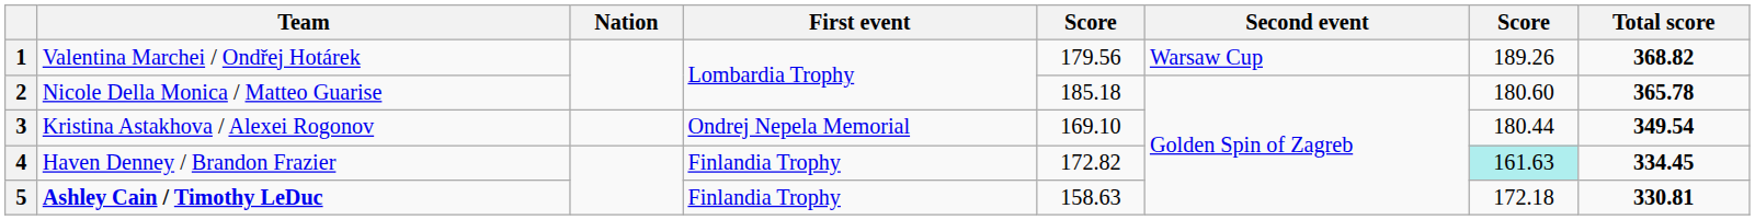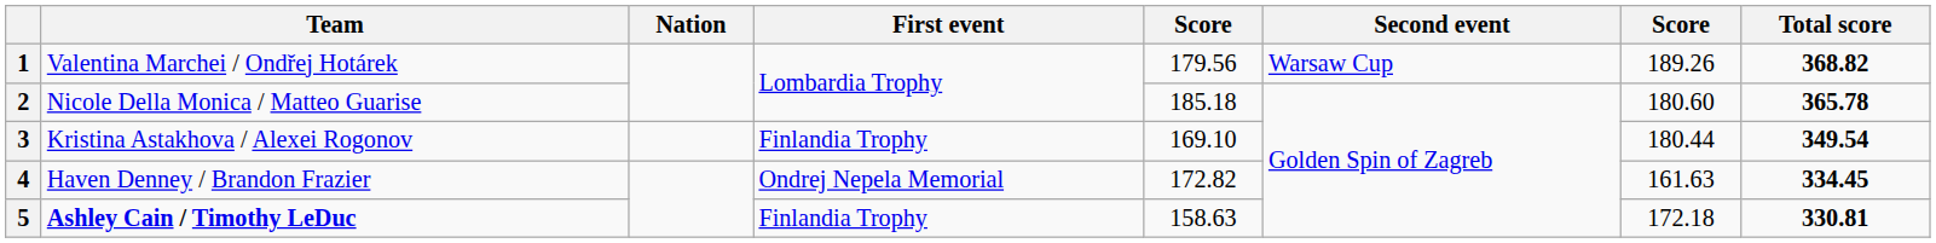 <table class="wikitable unsortable" style="text-align:left; width:100%">
 <tr>
 <th scope="col"></th>
 <th scope="col">Team</th>
 <th scope="col">Nation</th>
 <th scope="col">First event</th>
 <th scope="col">Score</th>
 <th scope="col">Second event</th>
 <th scope="col">Score</th>
 <th scope="col">Total score</th>
 </tr>
 <tr>
 <th scope="row">1</th>
 <td><a href='#'>Valentina Marchei</a> / <a href='#'>Ondřej Hotárek</a></td>
 <td rowspan="2"></td>
 <td rowspan="2"><a href='#'>Lombardia Trophy</a></td>
 <td style="text-align:center">179.56</td>
 <td><a href='#'>Warsaw Cup</a></td>
 <td style="text-align:center">189.26</td>
 <td style="text-align:center"><strong>368.82</strong></td>
 </tr>
 <tr>
 <th scope="row">2</th>
 <td><a href='#'>Nicole Della Monica</a> / <a href='#'>Matteo Guarise</a></td>
 <td style="text-align:center">185.18</td>
 <td rowspan="4"><a href='#'>Golden Spin of Zagreb</a></td>
 <td style="text-align:center">180.60</td>
 <td style="text-align:center"><strong>365.78</strong></td>
 </tr>
 <tr>
 <th scope="row">3</th>
 <td><a href='#'>Kristina Astakhova</a> / <a href='#'>Alexei Rogonov</a></td>
 <td></td>
-<td><a href='#'>Ondrej Nepela Memorial</a></td>
+<td><a href='#'>Finlandia Trophy</a></td>
 <td style="text-align:center">169.10</td>
 <td style="text-align:center">180.44</td>
 <td style="text-align:center"><strong>349.54</strong></td>
 </tr>
 <tr>
 <th scope="row">4</th>
 <td><a href='#'>Haven Denney</a> / <a href='#'>Brandon Frazier</a></td>
 <td rowspan="2"></td>
-<td><a href='#'>Finlandia Trophy</a></td>
+<td><a href='#'>Ondrej Nepela Memorial</a></td>
 <td style="text-align:center">172.82</td>
-<td style="background: paleturquoise; text-align:center">161.63</td>
+<td style="text-align:center">161.63</td>
 <td style="text-align:center"><strong>334.45</strong></td>
 </tr>
 <tr>
 <th scope="row">5</th>
 <td><strong><a href='#'>Ashley Cain</a> / <a href='#'>Timothy LeDuc</a></strong></td>
 <td><a href='#'>Finlandia Trophy</a></td>
 <td style="text-align:center">158.63</td>
 <td style="text-align:center">172.18</td>
 <td style="text-align:center"><strong>330.81</strong></td>
 </tr>
 </table>
